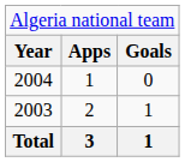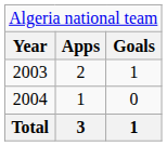 <table class="wikitable" style="text-align:center">
 <tr>
 <td colspan="3"><a href='#'>Algeria national team</a></td>
 </tr>
 <tr>
 <th>Year</th>
 <th>Apps</th>
 <th>Goals</th>
 </tr>
 <tr>
+<td>2003</td>
+<td>2</td>
+<td>1</td>
+</tr>
+<tr>
 <td>2004</td>
 <td>1</td>
 <td>0</td>
-</tr>
-<tr>
-<td>2003</td>
-<td>2</td>
-<td>1</td>
 </tr>
 <tr>
 <th>Total</th>
 <th>3</th>
 <th>1</th>
 </tr>
 </table>
